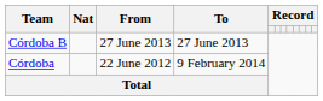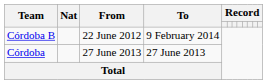 <table class="wikitable" style="text-align: center">
 <tr>
 <th rowspan="2">Team</th>
 <th rowspan="2">Nat</th>
 <th rowspan="2">From</th>
 <th rowspan="2">To</th>
 <th colspan="8">Record</th>
 </tr>
 <tr>
 <th></th>
 <th></th>
 <th></th>
 <th></th>
 <th></th>
 <th></th>
 <th></th>
 <th></th>
 </tr>
 <tr>
 <td align=left><a href='#'>Córdoba B</a></td>
 <td></td>
-<td align=left>27 June 2013</td>
-<td align=left>27 June 2013<br></td>
+<td align=left>22 June 2012</td>
+<td align=left>9 February 2014<br></td>
 </tr>
 <tr>
 <td align=left><a href='#'>Córdoba</a></td>
 <td></td>
-<td align=left>22 June 2012</td>
-<td align=left>9 February 2014<br></td>
+<td align=left>27 June 2013</td>
+<td align=left>27 June 2013<br></td>
 </tr>
 <tr>
 <th colspan=4>Total<br></th>
 </tr>
 </table>
